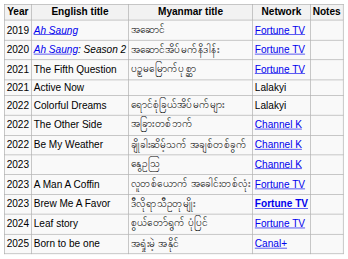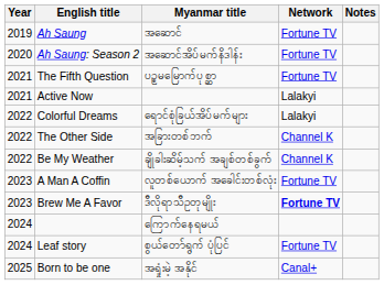 <table class="wikitable">
 <tr>
 <th width=10>Year</th>
 <th>English title</th>
 <th>Myanmar title</th>
 <th>Network</th>
 <th>Notes</th>
 </tr>
 <tr>
 <td>2019</td>
 <td><em><a href='#'>Ah Saung</a></em></td>
 <td>အဆောင်</td>
 <td><a href='#'>Fortune TV</a></td>
 <td></td>
 </tr>
 <tr>
 <td>2020</td>
 <td><em><a href='#'>Ah Saung</a>: Season 2</em></td>
 <td>အဆောင်အိပ်မက်နိဒါန်း</td>
 <td><a href='#'>Fortune TV</a></td>
 <td></td>
 </tr>
 <tr>
 <td>2021</td>
 <td>The Fifth Question</td>
 <td>ပဉ္စမမြောက်ပုစ္ဆာ</td>
 <td><a href='#'>Fortune TV</a></td>
 <td></td>
 </tr>
 <tr>
 <td>2021</td>
 <td>Active Now</td>
 <td></td>
 <td>Lalakyi</td>
 <td></td>
 </tr>
 <tr>
 <td>2022</td>
 <td>Colorful Dreams</td>
 <td>ရောင်စုံခြယ်အိပ်မက်များ</td>
 <td>Lalakyi</td>
 <td></td>
 </tr>
 <tr>
 <td>2022</td>
 <td>The Other Side</td>
 <td>အခြားတစ်ဘက်</td>
 <td><a href='#'>Channel K</a></td>
 <td></td>
 </tr>
 <tr>
 <td>2022</td>
 <td>Be My Weather</td>
 <td>ချိုခါးဆိမ့်သက် အချစ်တစ်ခွက်</td>
 <td><a href='#'>Channel K</a></td>
 <td></td>
 </tr>
 <tr>
 <td>2023</td>
-<td></td>
-<td>နွေဥဩ</td>
-<td><a href='#'>Channel K</a></td>
-<td></td>
-</tr>
-<tr>
-<td>2023</td>
 <td>A Man A Coffin</td>
 <td>လူတစ်ယောက် အခေါင်းတစ်လုံး</td>
 <td><a href='#'>Fortune TV</a></td>
 <td></td>
 </tr>
 <tr>
 <td>2023</td>
 <td>Brew Me A Favor</td>
 <td>ဒီလိုရာသီဥတုမျိုး</td>
 <td><strong><a href='#'>Fortune TV</a></strong></td>
+<td></td>
+</tr>
+<tr>
+<td>2024</td>
+<td></td>
+<td>ကြောက်နေရမယ်</td>
+<td></td>
 <td></td>
 </tr>
 <tr>
 <td>2024</td>
 <td>Leaf story</td>
 <td>စွယ်တော်ရွက် ပုံပြင်</td>
 <td><a href='#'>Fortune TV</a></td>
 <td></td>
 </tr>
 <tr>
 <td>2025</td>
 <td>Born to be one</td>
 <td>အရှုံးမဲ့ အနိုင်</td>
 <td><a href='#'>Canal+</a></td>
 <td></td>
 </tr>
 </table>
